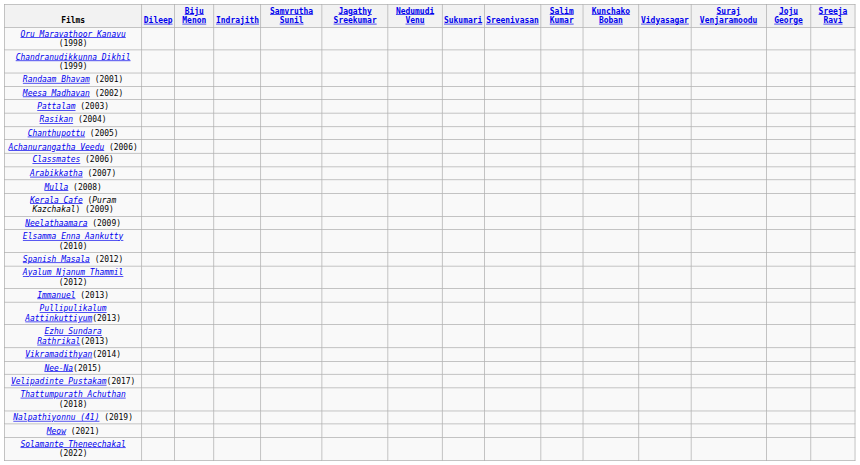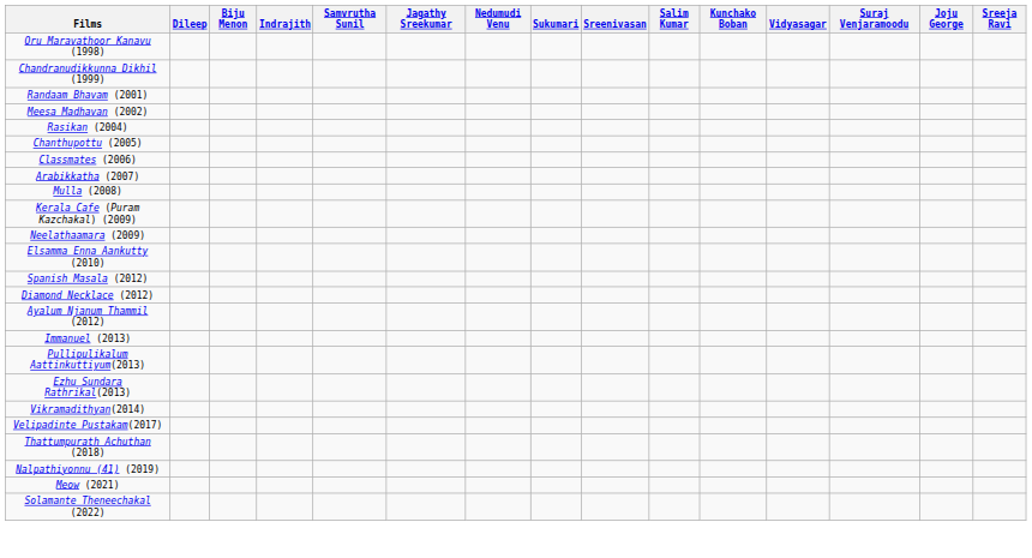 <table class="wikitable" style="text-align:center;font-size:90%;">
 <tr style="vertical-align:bottom;">
 <th>Films</th>
 <th><a href='#'>Dileep</a></th>
 <th><a href='#'>Biju Menon</a></th>
 <th><a href='#'>Indrajith</a></th>
 <th><a href='#'>Samvrutha Sunil</a></th>
 <th><a href='#'>Jagathy Sreekumar</a></th>
 <th><a href='#'>Nedumudi Venu</a></th>
 <th><a href='#'>Sukumari</a></th>
 <th><a href='#'>Sreenivasan</a></th>
 <th><a href='#'>Salim Kumar</a></th>
 <th><a href='#'>Kunchako Boban</a></th>
 <th><a href='#'>Vidyasagar</a></th>
 <th><a href='#'>Suraj Venjaramoodu</a></th>
 <th><a href='#'>Joju George</a></th>
 <th><a href='#'>Sreeja Ravi</a></th>
 </tr>
 <tr>
 <td><em><a href='#'>Oru Maravathoor Kanavu</a></em> (1998)</td>
 <td></td>
 <td></td>
 <td></td>
 <td></td>
 <td></td>
 <td></td>
 <td></td>
 <td></td>
 <td></td>
 <td></td>
 <td></td>
 <td></td>
 <td></td>
 <td></td>
 </tr>
 <tr>
 <td><em><a href='#'>Chandranudikkunna Dikhil</a></em> (1999)</td>
 <td></td>
 <td></td>
 <td></td>
 <td></td>
 <td></td>
 <td></td>
 <td></td>
 <td></td>
 <td></td>
 <td></td>
 <td></td>
 <td></td>
 <td></td>
 <td></td>
 </tr>
 <tr>
 <td><em><a href='#'>Randaam Bhavam</a></em> (2001)</td>
 <td></td>
 <td></td>
 <td></td>
 <td></td>
 <td></td>
 <td></td>
 <td></td>
 <td></td>
 <td></td>
 <td></td>
 <td></td>
 <td></td>
 <td></td>
 <td></td>
 </tr>
 <tr>
 <td><em><a href='#'>Meesa Madhavan</a></em> (2002)</td>
 <td></td>
 <td></td>
 <td></td>
 <td></td>
 <td></td>
 <td></td>
 <td></td>
 <td></td>
 <td></td>
 <td></td>
 <td></td>
 <td></td>
 <td></td>
 <td></td>
 </tr>
 <tr>
-<td><em><a href='#'>Pattalam</a></em> (2003)</td>
-<td></td>
-<td></td>
-<td></td>
-<td></td>
-<td></td>
-<td></td>
-<td></td>
-<td></td>
-<td></td>
-<td></td>
-<td></td>
-<td></td>
-<td></td>
-<td></td>
-</tr>
-<tr>
 <td><em><a href='#'>Rasikan</a></em> (2004)</td>
 <td></td>
 <td></td>
 <td></td>
 <td></td>
 <td></td>
 <td></td>
 <td></td>
 <td></td>
 <td></td>
 <td></td>
 <td></td>
 <td></td>
 <td></td>
 <td></td>
 </tr>
 <tr>
 <td><em><a href='#'>Chanthupottu</a></em> (2005)</td>
-<td></td>
-<td></td>
-<td></td>
-<td></td>
-<td></td>
-<td></td>
-<td></td>
-<td></td>
-<td></td>
-<td></td>
-<td></td>
-<td></td>
-<td></td>
-<td></td>
-</tr>
-<tr>
-<td><em><a href='#'>Achanurangatha Veedu</a></em> (2006)</td>
 <td></td>
 <td></td>
 <td></td>
 <td></td>
 <td></td>
 <td></td>
 <td></td>
 <td></td>
 <td></td>
 <td></td>
 <td></td>
 <td></td>
 <td></td>
 <td></td>
 </tr>
 <tr>
 <td><em><a href='#'>Classmates</a></em> (2006)</td>
 <td></td>
 <td></td>
 <td></td>
 <td></td>
 <td></td>
 <td></td>
 <td></td>
 <td></td>
 <td></td>
 <td></td>
 <td></td>
 <td></td>
 <td></td>
 <td></td>
 </tr>
 <tr>
 <td><em><a href='#'>Arabikkatha</a></em> (2007)</td>
 <td></td>
 <td></td>
 <td></td>
 <td></td>
 <td></td>
 <td></td>
 <td></td>
 <td></td>
 <td></td>
 <td></td>
 <td></td>
 <td></td>
 <td></td>
 <td></td>
 </tr>
 <tr>
 <td><em><a href='#'>Mulla</a></em> (2008)</td>
 <td></td>
 <td></td>
 <td></td>
 <td></td>
 <td></td>
 <td></td>
 <td></td>
 <td></td>
 <td></td>
 <td></td>
 <td></td>
 <td></td>
 <td></td>
 <td></td>
 </tr>
 <tr>
 <td><em><a href='#'>Kerala Cafe</a></em> (<em>Puram Kazchakal</em>) (2009)</td>
 <td></td>
 <td></td>
 <td></td>
 <td></td>
 <td></td>
 <td></td>
 <td></td>
 <td></td>
 <td></td>
 <td></td>
 <td></td>
 <td></td>
 <td></td>
 <td></td>
 </tr>
 <tr>
 <td><em><a href='#'>Neelathaamara</a></em> (2009)</td>
 <td></td>
 <td></td>
 <td></td>
 <td></td>
 <td></td>
 <td></td>
 <td></td>
 <td></td>
 <td></td>
 <td></td>
 <td></td>
 <td></td>
 <td></td>
 <td></td>
 </tr>
 <tr>
 <td><em><a href='#'>Elsamma Enna Aankutty</a></em> (2010)</td>
 <td></td>
 <td></td>
 <td></td>
 <td></td>
 <td></td>
 <td></td>
 <td></td>
 <td></td>
 <td></td>
 <td></td>
 <td></td>
 <td></td>
 <td></td>
 <td></td>
 </tr>
 <tr>
 <td><em><a href='#'>Spanish Masala</a></em> (2012)</td>
 <td></td>
 <td></td>
 <td></td>
 <td></td>
 <td></td>
 <td></td>
 <td></td>
 <td></td>
 <td></td>
 <td></td>
 <td></td>
 <td></td>
 <td></td>
 <td></td>
 </tr>
 <tr>
+<td><em><a href='#'>Diamond Necklace</a></em> (2012)</td>
+<td></td>
+<td></td>
+<td></td>
+<td></td>
+<td></td>
+<td></td>
+<td></td>
+<td></td>
+<td></td>
+<td></td>
+<td></td>
+<td></td>
+<td></td>
+<td></td>
+</tr>
+<tr>
 <td><em><a href='#'>Ayalum Njanum Thammil</a></em> (2012)</td>
 <td></td>
 <td></td>
 <td></td>
 <td></td>
 <td></td>
 <td></td>
 <td></td>
 <td></td>
 <td></td>
 <td></td>
 <td></td>
 <td></td>
 <td></td>
 <td></td>
 </tr>
 <tr>
 <td><em><a href='#'>Immanuel</a></em> (2013)</td>
 <td></td>
 <td></td>
 <td></td>
 <td></td>
 <td></td>
 <td></td>
 <td></td>
 <td></td>
 <td></td>
 <td></td>
 <td></td>
 <td></td>
 <td></td>
 <td></td>
 </tr>
 <tr>
 <td><em><a href='#'>Pullipulikalum Aattinkuttiyum</a></em>(2013)</td>
 <td></td>
 <td></td>
 <td></td>
 <td></td>
 <td></td>
 <td></td>
 <td></td>
 <td></td>
 <td></td>
 <td></td>
 <td></td>
 <td></td>
 <td></td>
 <td></td>
 </tr>
 <tr>
 <td><em><a href='#'>Ezhu Sundara Rathrikal</a></em>(2013)</td>
 <td></td>
 <td></td>
 <td></td>
 <td></td>
 <td></td>
 <td></td>
 <td></td>
 <td></td>
 <td></td>
 <td></td>
 <td></td>
 <td></td>
 <td></td>
 <td></td>
 </tr>
 <tr>
 <td><em><a href='#'>Vikramadithyan</a></em>(2014)</td>
-<td></td>
-<td></td>
-<td></td>
-<td></td>
-<td></td>
-<td></td>
-<td></td>
-<td></td>
-<td></td>
-<td></td>
-<td></td>
-<td></td>
-<td></td>
-<td></td>
-</tr>
-<tr>
-<td><em> <a href='#'>Nee-Na</a></em>(2015)</td>
 <td></td>
 <td></td>
 <td></td>
 <td></td>
 <td></td>
 <td></td>
 <td></td>
 <td></td>
 <td></td>
 <td></td>
 <td></td>
 <td></td>
 <td></td>
 <td></td>
 </tr>
 <tr>
 <td><em><a href='#'>Velipadinte Pustakam</a></em>(2017)</td>
 <td></td>
 <td></td>
 <td></td>
 <td></td>
 <td></td>
 <td></td>
 <td></td>
 <td></td>
 <td></td>
 <td></td>
 <td></td>
 <td></td>
 <td></td>
 <td></td>
 </tr>
 <tr>
 <td><em><a href='#'>Thattumpurath Achuthan</a></em> (2018)</td>
 <td></td>
 <td></td>
 <td></td>
 <td></td>
 <td></td>
 <td></td>
 <td></td>
 <td></td>
 <td></td>
 <td></td>
 <td></td>
 <td></td>
 <td></td>
 <td></td>
 </tr>
 <tr>
 <td><em><a href='#'>Nalpathiyonnu (41)</a></em> (2019)</td>
 <td></td>
 <td></td>
 <td></td>
 <td></td>
 <td></td>
 <td></td>
 <td></td>
 <td></td>
 <td></td>
 <td></td>
 <td></td>
 <td></td>
 <td></td>
 <td></td>
 </tr>
 <tr>
 <td><em><a href='#'>Meow</a></em> (2021)</td>
 <td></td>
 <td></td>
 <td></td>
 <td></td>
 <td></td>
 <td></td>
 <td></td>
 <td></td>
 <td></td>
 <td></td>
 <td></td>
 <td></td>
 <td></td>
 <td></td>
 </tr>
 <tr>
 <td><em><a href='#'>Solamante Theneechakal</a></em> (2022)</td>
 <td></td>
 <td></td>
 <td></td>
 <td></td>
 <td></td>
 <td></td>
 <td></td>
 <td></td>
 <td></td>
 <td></td>
 <td></td>
 <td></td>
 <td></td>
 <td></td>
 </tr>
 </table>
